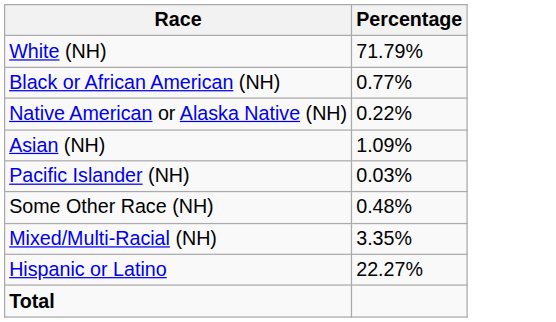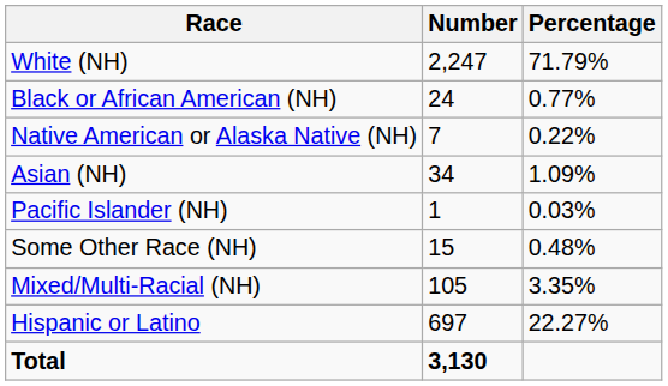 <table class="wikitable">
 <tr>
 <th>Race</th>
+<th>Number</th>
 <th>Percentage</th>
 </tr>
 <tr>
 <td><a href='#'>White</a> (NH)</td>
+<td>2,247</td>
 <td>71.79%</td>
 </tr>
 <tr>
 <td><a href='#'>Black or African American</a> (NH)</td>
+<td>24</td>
 <td>0.77%</td>
 </tr>
 <tr>
 <td><a href='#'>Native American</a> or <a href='#'>Alaska Native</a> (NH)</td>
+<td>7</td>
 <td>0.22%</td>
 </tr>
 <tr>
 <td><a href='#'>Asian</a> (NH)</td>
+<td>34</td>
 <td>1.09%</td>
 </tr>
 <tr>
 <td><a href='#'>Pacific Islander</a> (NH)</td>
+<td>1</td>
 <td>0.03%</td>
 </tr>
 <tr>
 <td>Some Other Race (NH)</td>
+<td>15</td>
 <td>0.48%</td>
 </tr>
 <tr>
 <td><a href='#'>Mixed/Multi-Racial</a> (NH)</td>
+<td>105</td>
 <td>3.35%</td>
 </tr>
 <tr>
 <td><a href='#'>Hispanic or Latino</a></td>
+<td>697</td>
 <td>22.27%</td>
 </tr>
 <tr>
 <td><strong>Total</strong></td>
+<td><strong>3,130</strong></td>
 <td></td>
 </tr>
 </table>
